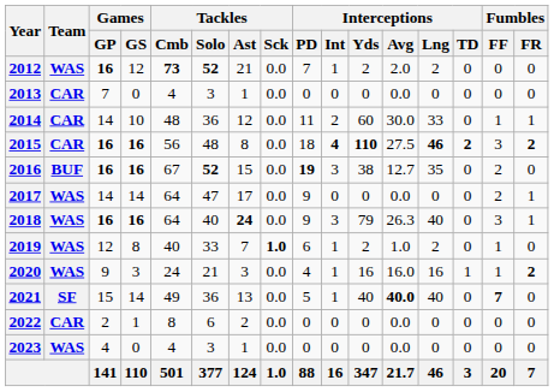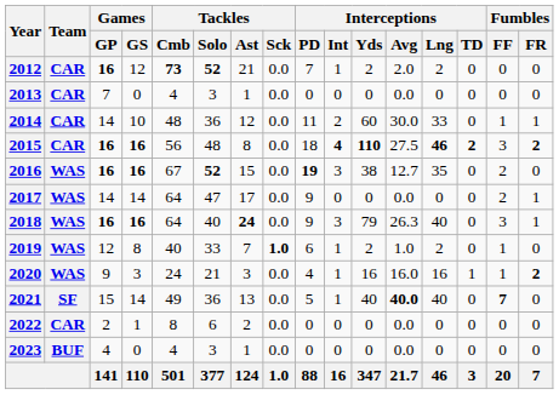 <table class="wikitable" style="text-align:center">
 <tr>
 <th rowspan="2">Year</th>
 <th rowspan="2">Team</th>
 <th colspan="2">Games</th>
 <th colspan="4">Tackles</th>
 <th colspan="6">Interceptions</th>
 <th colspan="2">Fumbles</th>
 </tr>
 <tr>
 <th>GP</th>
 <th>GS</th>
 <th>Cmb</th>
 <th>Solo</th>
 <th>Ast</th>
 <th>Sck</th>
 <th>PD</th>
 <th>Int</th>
 <th>Yds</th>
 <th>Avg</th>
 <th>Lng</th>
 <th>TD</th>
 <th>FF</th>
 <th>FR</th>
 </tr>
 <tr>
 <th><a href='#'>2012</a></th>
-<th><a href='#'>WAS</a></th>
+<th><a href='#'>CAR</a></th>
 <td><strong>16</strong></td>
 <td>12</td>
 <td><strong>73</strong></td>
 <td><strong>52</strong></td>
 <td>21</td>
 <td>0.0</td>
 <td>7</td>
 <td>1</td>
 <td>2</td>
 <td>2.0</td>
 <td>2</td>
 <td>0</td>
 <td>0</td>
 <td>0</td>
 </tr>
 <tr>
 <th><a href='#'>2013</a></th>
 <th><a href='#'>CAR</a></th>
 <td>7</td>
 <td>0</td>
 <td>4</td>
 <td>3</td>
 <td>1</td>
 <td>0.0</td>
 <td>0</td>
 <td>0</td>
 <td>0</td>
 <td>0.0</td>
 <td>0</td>
 <td>0</td>
 <td>0</td>
 <td>0</td>
 </tr>
 <tr>
 <th><a href='#'>2014</a></th>
 <th><a href='#'>CAR</a></th>
 <td>14</td>
 <td>10</td>
 <td>48</td>
 <td>36</td>
 <td>12</td>
 <td>0.0</td>
 <td>11</td>
 <td>2</td>
 <td>60</td>
 <td>30.0</td>
 <td>33</td>
 <td>0</td>
 <td>1</td>
 <td>1</td>
 </tr>
 <tr>
 <th><a href='#'>2015</a></th>
 <th><a href='#'>CAR</a></th>
 <td><strong>16</strong></td>
 <td><strong>16</strong></td>
 <td>56</td>
 <td>48</td>
 <td>8</td>
 <td>0.0</td>
 <td>18</td>
 <td><strong>4</strong></td>
 <td><strong>110</strong></td>
 <td>27.5</td>
 <td><strong>46</strong></td>
 <td><strong>2</strong></td>
 <td>3</td>
 <td><strong>2</strong></td>
 </tr>
 <tr>
 <th><a href='#'>2016</a></th>
-<th><a href='#'>BUF</a></th>
+<th><a href='#'>WAS</a></th>
 <td><strong>16</strong></td>
 <td><strong>16</strong></td>
 <td>67</td>
 <td><strong>52</strong></td>
 <td>15</td>
 <td>0.0</td>
 <td><strong>19</strong></td>
 <td>3</td>
 <td>38</td>
 <td>12.7</td>
 <td>35</td>
 <td>0</td>
 <td>2</td>
 <td>0</td>
 </tr>
 <tr>
 <th><a href='#'>2017</a></th>
 <th><a href='#'>WAS</a></th>
 <td>14</td>
 <td>14</td>
 <td>64</td>
 <td>47</td>
 <td>17</td>
 <td>0.0</td>
 <td>9</td>
 <td>0</td>
 <td>0</td>
 <td>0.0</td>
 <td>0</td>
 <td>0</td>
 <td>2</td>
 <td>1</td>
 </tr>
 <tr>
 <th><a href='#'>2018</a></th>
 <th><a href='#'>WAS</a></th>
 <td><strong>16</strong></td>
 <td><strong>16</strong></td>
 <td>64</td>
 <td>40</td>
 <td><strong>24</strong></td>
 <td>0.0</td>
 <td>9</td>
 <td>3</td>
 <td>79</td>
 <td>26.3</td>
 <td>40</td>
 <td>0</td>
 <td>3</td>
 <td>1</td>
 </tr>
 <tr>
 <th><a href='#'>2019</a></th>
 <th><a href='#'>WAS</a></th>
 <td>12</td>
 <td>8</td>
 <td>40</td>
 <td>33</td>
 <td>7</td>
 <td><strong>1.0</strong></td>
 <td>6</td>
 <td>1</td>
 <td>2</td>
 <td>1.0</td>
 <td>2</td>
 <td>0</td>
 <td>1</td>
 <td>0</td>
 </tr>
 <tr>
 <th><a href='#'>2020</a></th>
 <th><a href='#'>WAS</a></th>
 <td>9</td>
 <td>3</td>
 <td>24</td>
 <td>21</td>
 <td>3</td>
 <td>0.0</td>
 <td>4</td>
 <td>1</td>
 <td>16</td>
 <td>16.0</td>
 <td>16</td>
 <td>1</td>
 <td>1</td>
 <td><strong>2</strong></td>
 </tr>
 <tr>
 <th><a href='#'>2021</a></th>
 <th><a href='#'>SF</a></th>
 <td>15</td>
 <td>14</td>
 <td>49</td>
 <td>36</td>
 <td>13</td>
 <td>0.0</td>
 <td>5</td>
 <td>1</td>
 <td>40</td>
 <td><strong>40.0</strong></td>
 <td>40</td>
 <td>0</td>
 <td><strong>7</strong></td>
 <td>0</td>
 </tr>
 <tr>
 <th><a href='#'>2022</a></th>
 <th><a href='#'>CAR</a></th>
 <td>2</td>
 <td>1</td>
 <td>8</td>
 <td>6</td>
 <td>2</td>
 <td>0.0</td>
 <td>0</td>
 <td>0</td>
 <td>0</td>
 <td>0.0</td>
 <td>0</td>
 <td>0</td>
 <td>0</td>
 <td>0</td>
 </tr>
 <tr>
 <th><a href='#'>2023</a></th>
-<th><a href='#'>WAS</a></th>
+<th><a href='#'>BUF</a></th>
 <td>4</td>
 <td>0</td>
 <td>4</td>
 <td>3</td>
 <td>1</td>
 <td>0.0</td>
 <td>0</td>
 <td>0</td>
 <td>0</td>
 <td>0.0</td>
 <td>0</td>
 <td>0</td>
 <td>0</td>
 <td>0</td>
 </tr>
 <tr>
 <th colspan="2"></th>
 <th>141</th>
 <th>110</th>
 <th>501</th>
 <th>377</th>
 <th>124</th>
 <th>1.0</th>
 <th>88</th>
 <th>16</th>
 <th>347</th>
 <th>21.7</th>
 <th>46</th>
 <th>3</th>
 <th>20</th>
 <th>7</th>
 </tr>
 </table>
